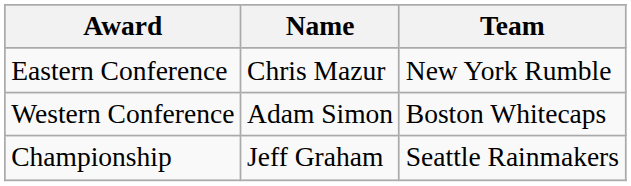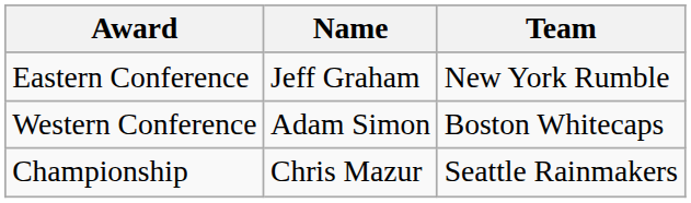 <table class="wikitable">
 <tr>
 <th>Award</th>
 <th>Name</th>
 <th>Team</th>
 </tr>
 <tr>
 <td>Eastern Conference</td>
-<td>Chris Mazur</td>
+<td>Jeff Graham</td>
 <td>New York Rumble</td>
 </tr>
 <tr>
 <td>Western Conference</td>
 <td>Adam Simon</td>
 <td>Boston Whitecaps</td>
 </tr>
 <tr>
 <td>Championship</td>
-<td>Jeff Graham</td>
+<td>Chris Mazur</td>
 <td>Seattle Rainmakers</td>
 </tr>
 </table>
